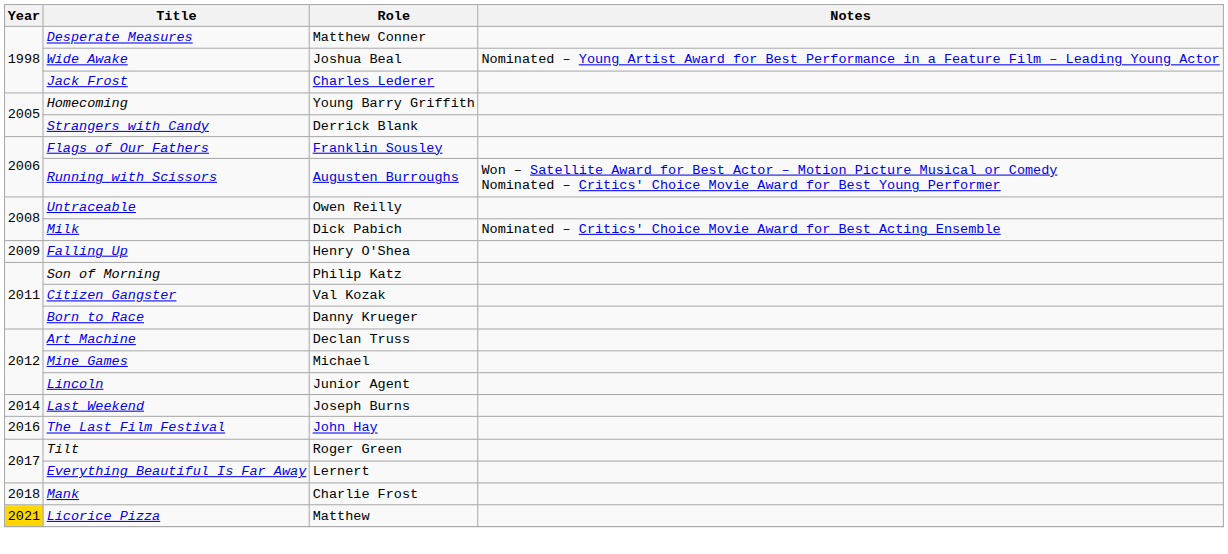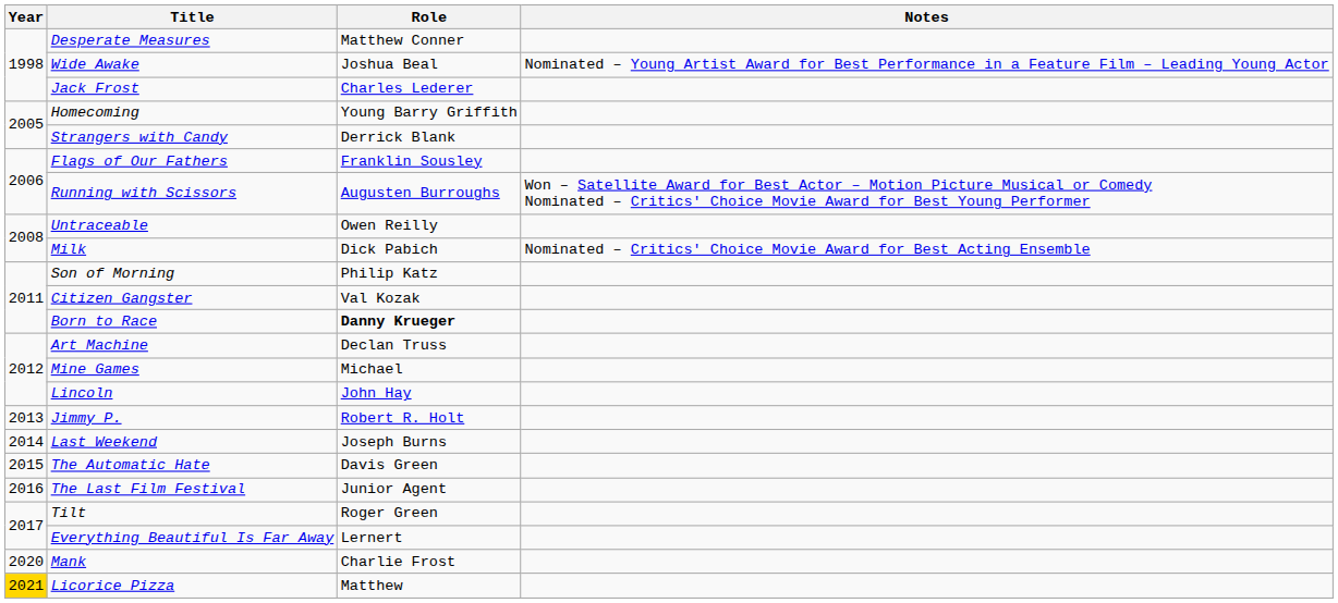 <table class="wikitable sortable">
 <tr>
 <th>Year</th>
 <th>Title</th>
 <th>Role</th>
 <th class="unsortable">Notes</th>
 </tr>
 <tr>
 <td rowspan="3">1998</td>
 <td><em><a href='#'>Desperate Measures</a></em></td>
 <td>Matthew Conner</td>
 <td></td>
 </tr>
 <tr>
 <td><em><a href='#'>Wide Awake</a></em></td>
 <td>Joshua Beal</td>
 <td>Nominated – <a href='#'>Young Artist Award for Best Performance in a Feature Film – Leading Young Actor</a></td>
 </tr>
 <tr>
 <td><em><a href='#'>Jack Frost</a></em></td>
 <td><a href='#'>Charles Lederer</a></td>
 <td></td>
 </tr>
 <tr>
 <td rowspan="2">2005</td>
 <td><em>Homecoming</em></td>
 <td>Young Barry Griffith</td>
 <td></td>
 </tr>
 <tr>
 <td><em><a href='#'>Strangers with Candy</a></em></td>
 <td>Derrick Blank</td>
 <td></td>
 </tr>
 <tr>
 <td rowspan="2">2006</td>
 <td><em><a href='#'>Flags of Our Fathers</a></em></td>
 <td><a href='#'>Franklin Sousley</a></td>
 <td></td>
 </tr>
 <tr>
 <td><em><a href='#'>Running with Scissors</a></em></td>
 <td><a href='#'>Augusten Burroughs</a></td>
 <td>Won – <a href='#'>Satellite Award for Best Actor – Motion Picture Musical or Comedy</a><br>Nominated – <a href='#'>Critics' Choice Movie Award for Best Young Performer</a></td>
 </tr>
 <tr>
 <td rowspan="2">2008</td>
 <td><em><a href='#'>Untraceable</a></em></td>
 <td>Owen Reilly</td>
 <td></td>
 </tr>
 <tr>
 <td><em><a href='#'>Milk</a></em></td>
 <td>Dick Pabich</td>
 <td>Nominated – <a href='#'>Critics' Choice Movie Award for Best Acting Ensemble</a></td>
 </tr>
 <tr>
-<td>2009</td>
-<td><em><a href='#'>Falling Up</a></em></td>
-<td>Henry O'Shea</td>
-<td></td>
-</tr>
-<tr>
 <td rowspan="3">2011</td>
 <td><em>Son of Morning</em></td>
 <td>Philip Katz</td>
 <td></td>
 </tr>
 <tr>
 <td><em><a href='#'>Citizen Gangster</a></em></td>
 <td>Val Kozak</td>
 <td></td>
 </tr>
 <tr>
 <td><em><a href='#'>Born to Race</a></em></td>
-<td>Danny Krueger</td>
+<td><strong>Danny Krueger</strong></td>
 <td></td>
 </tr>
 <tr>
 <td rowspan="3">2012</td>
 <td><em><a href='#'>Art Machine</a></em></td>
 <td>Declan Truss</td>
 <td></td>
 </tr>
 <tr>
 <td><em><a href='#'>Mine Games</a></em></td>
 <td>Michael</td>
 <td></td>
 </tr>
 <tr>
 <td><em><a href='#'>Lincoln</a></em></td>
-<td>Junior Agent</td>
+<td><a href='#'>John Hay</a></td>
+<td></td>
+</tr>
+<tr>
+<td>2013</td>
+<td><em><a href='#'>Jimmy P.</a></em></td>
+<td><a href='#'>Robert R. Holt</a></td>
 <td></td>
 </tr>
 <tr>
 <td>2014</td>
 <td><em><a href='#'>Last Weekend</a></em></td>
 <td>Joseph Burns</td>
 <td></td>
 </tr>
 <tr>
+<td>2015</td>
+<td><em><a href='#'>The Automatic Hate</a></em></td>
+<td>Davis Green</td>
+<td></td>
+</tr>
+<tr>
 <td>2016</td>
 <td><em><a href='#'>The Last Film Festival</a></em></td>
-<td><a href='#'>John Hay</a></td>
+<td>Junior Agent</td>
 <td></td>
 </tr>
 <tr>
 <td rowspan="2">2017</td>
 <td><em>Tilt</em></td>
 <td>Roger Green</td>
 <td></td>
 </tr>
 <tr>
 <td><em><a href='#'>Everything Beautiful Is Far Away</a></em></td>
 <td>Lernert</td>
 <td></td>
 </tr>
 <tr>
-<td>2018</td>
+<td>2020</td>
 <td><em><a href='#'>Mank</a></em></td>
 <td>Charlie Frost</td>
 <td></td>
 </tr>
 <tr>
 <td style="background: gold;">2021</td>
 <td><em><a href='#'>Licorice Pizza</a></em></td>
 <td>Matthew</td>
 <td></td>
 </tr>
 <tr>
 </tr>
 </table>
